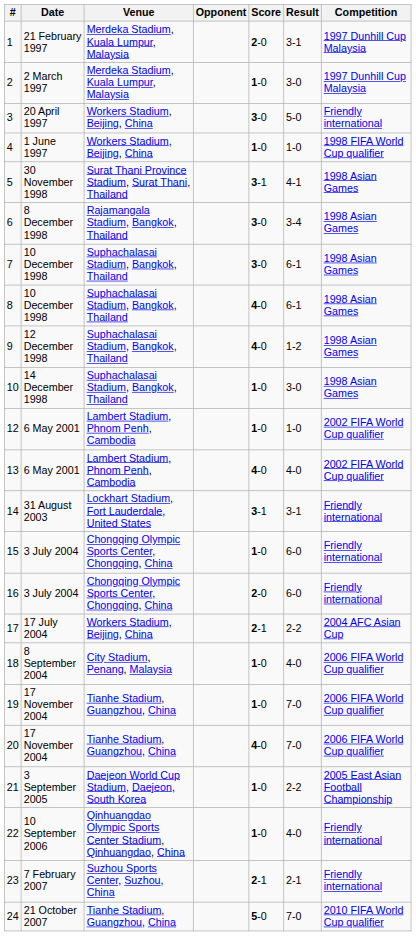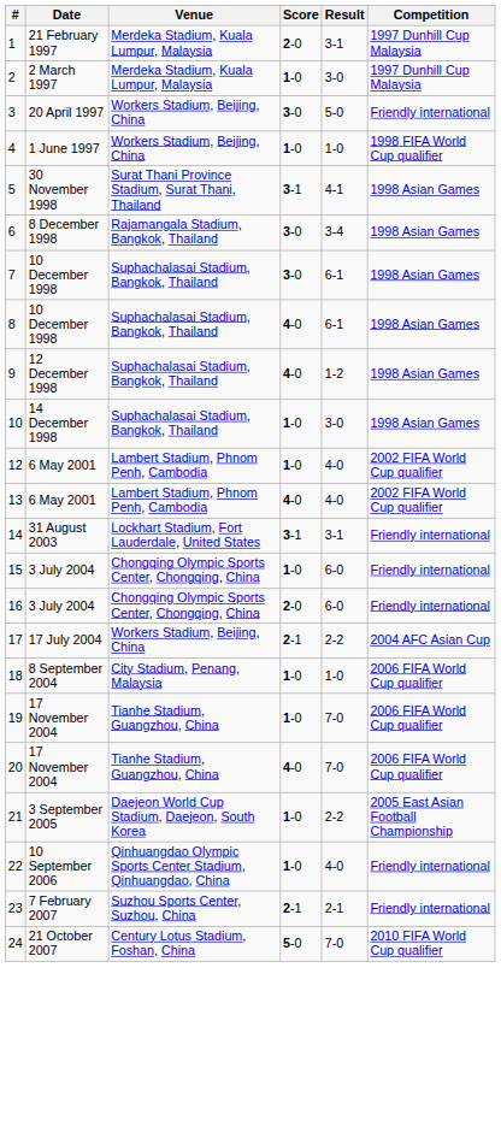 <table class="wikitable" style="text-align: left;">
 <tr>
 <th>#</th>
 <th>Date</th>
 <th>Venue</th>
-<th>Opponent</th>
 <th>Score</th>
 <th>Result</th>
 <th>Competition</th>
 </tr>
 <tr>
 <td>1</td>
 <td>21 February 1997</td>
 <td><a href='#'>Merdeka Stadium</a>, <a href='#'>Kuala Lumpur</a>, <a href='#'>Malaysia</a></td>
-<td></td>
 <td><strong>2</strong>-0</td>
 <td>3-1</td>
 <td><a href='#'>1997 Dunhill Cup Malaysia</a></td>
 </tr>
 <tr>
 <td>2</td>
 <td>2 March 1997</td>
 <td><a href='#'>Merdeka Stadium</a>, <a href='#'>Kuala Lumpur</a>, <a href='#'>Malaysia</a></td>
-<td></td>
 <td><strong>1</strong>-0</td>
 <td>3-0</td>
 <td><a href='#'>1997 Dunhill Cup Malaysia</a></td>
 </tr>
 <tr>
 <td>3</td>
 <td>20 April 1997</td>
 <td><a href='#'>Workers Stadium</a>, <a href='#'>Beijing</a>, <a href='#'>China</a></td>
-<td></td>
 <td><strong>3</strong>-0</td>
 <td>5-0</td>
 <td><a href='#'>Friendly international</a></td>
 </tr>
 <tr>
 <td>4</td>
 <td>1 June 1997</td>
 <td><a href='#'>Workers Stadium</a>, <a href='#'>Beijing</a>, <a href='#'>China</a></td>
-<td></td>
 <td><strong>1</strong>-0</td>
 <td>1-0</td>
 <td><a href='#'>1998 FIFA World Cup qualifier</a></td>
 </tr>
 <tr>
 <td>5</td>
 <td>30 November 1998</td>
 <td><a href='#'>Surat Thani Province Stadium</a>, <a href='#'>Surat Thani</a>, <a href='#'>Thailand</a></td>
-<td></td>
 <td><strong>3</strong>-1</td>
 <td>4-1</td>
 <td><a href='#'>1998 Asian Games</a></td>
 </tr>
 <tr>
 <td>6</td>
 <td>8 December 1998</td>
 <td><a href='#'>Rajamangala Stadium</a>, <a href='#'>Bangkok</a>, <a href='#'>Thailand</a></td>
-<td></td>
 <td><strong>3</strong>-0</td>
 <td>3-4</td>
 <td><a href='#'>1998 Asian Games</a></td>
 </tr>
 <tr>
 <td>7</td>
 <td>10 December 1998</td>
 <td><a href='#'>Suphachalasai Stadium</a>, <a href='#'>Bangkok</a>, <a href='#'>Thailand</a></td>
-<td></td>
 <td><strong>3</strong>-0</td>
 <td>6-1</td>
 <td><a href='#'>1998 Asian Games</a></td>
 </tr>
 <tr>
 <td>8</td>
 <td>10 December 1998</td>
 <td><a href='#'>Suphachalasai Stadium</a>, <a href='#'>Bangkok</a>, <a href='#'>Thailand</a></td>
-<td></td>
 <td><strong>4</strong>-0</td>
 <td>6-1</td>
 <td><a href='#'>1998 Asian Games</a></td>
 </tr>
 <tr>
 <td>9</td>
 <td>12 December 1998</td>
 <td><a href='#'>Suphachalasai Stadium</a>, <a href='#'>Bangkok</a>, <a href='#'>Thailand</a></td>
-<td></td>
 <td><strong>4</strong>-0</td>
 <td>1-2</td>
 <td><a href='#'>1998 Asian Games</a></td>
 </tr>
 <tr>
 <td>10</td>
 <td>14 December 1998</td>
 <td><a href='#'>Suphachalasai Stadium</a>, <a href='#'>Bangkok</a>, <a href='#'>Thailand</a></td>
-<td></td>
 <td><strong>1</strong>-0</td>
 <td>3-0</td>
 <td><a href='#'>1998 Asian Games</a></td>
 </tr>
 <tr>
 <td>12</td>
 <td>6 May 2001</td>
 <td><a href='#'>Lambert Stadium</a>, <a href='#'>Phnom Penh</a>, <a href='#'>Cambodia</a></td>
-<td></td>
 <td><strong>1</strong>-0</td>
-<td>1-0</td>
+<td>4-0</td>
 <td><a href='#'>2002 FIFA World Cup qualifier</a></td>
 </tr>
 <tr>
 <td>13</td>
 <td>6 May 2001</td>
 <td><a href='#'>Lambert Stadium</a>, <a href='#'>Phnom Penh</a>, <a href='#'>Cambodia</a></td>
-<td></td>
 <td><strong>4</strong>-0</td>
 <td>4-0</td>
 <td><a href='#'>2002 FIFA World Cup qualifier</a></td>
 </tr>
 <tr>
 <td>14</td>
 <td>31 August 2003</td>
 <td><a href='#'>Lockhart Stadium</a>, <a href='#'>Fort Lauderdale</a>, <a href='#'>United States</a></td>
-<td></td>
 <td><strong>3</strong>-1</td>
 <td>3-1</td>
 <td><a href='#'>Friendly international</a></td>
 </tr>
 <tr>
 <td>15</td>
 <td>3 July 2004</td>
 <td><a href='#'>Chongqing Olympic Sports Center</a>, <a href='#'>Chongqing</a>, <a href='#'>China</a></td>
-<td></td>
 <td><strong>1</strong>-0</td>
 <td>6-0</td>
 <td><a href='#'>Friendly international</a></td>
 </tr>
 <tr>
 <td>16</td>
 <td>3 July 2004</td>
 <td><a href='#'>Chongqing Olympic Sports Center</a>, <a href='#'>Chongqing</a>, <a href='#'>China</a></td>
-<td></td>
 <td><strong>2</strong>-0</td>
 <td>6-0</td>
 <td><a href='#'>Friendly international</a></td>
 </tr>
 <tr>
 <td>17</td>
 <td>17 July 2004</td>
 <td><a href='#'>Workers Stadium</a>, <a href='#'>Beijing</a>, <a href='#'>China</a></td>
-<td></td>
 <td><strong>2</strong>-1</td>
 <td>2-2</td>
 <td><a href='#'>2004 AFC Asian Cup</a></td>
 </tr>
 <tr>
 <td>18</td>
 <td>8 September 2004</td>
 <td><a href='#'>City Stadium</a>, <a href='#'>Penang</a>, <a href='#'>Malaysia</a></td>
-<td></td>
 <td><strong>1</strong>-0</td>
-<td>4-0</td>
+<td>1-0</td>
 <td><a href='#'>2006 FIFA World Cup qualifier</a></td>
 </tr>
 <tr>
 <td>19</td>
 <td>17 November 2004</td>
 <td><a href='#'>Tianhe Stadium</a>, <a href='#'>Guangzhou</a>, <a href='#'>China</a></td>
-<td></td>
 <td><strong>1</strong>-0</td>
 <td>7-0</td>
 <td><a href='#'>2006 FIFA World Cup qualifier</a></td>
 </tr>
 <tr>
 <td>20</td>
 <td>17 November 2004</td>
 <td><a href='#'>Tianhe Stadium</a>, <a href='#'>Guangzhou</a>, <a href='#'>China</a></td>
-<td></td>
 <td><strong>4</strong>-0</td>
 <td>7-0</td>
 <td><a href='#'>2006 FIFA World Cup qualifier</a></td>
 </tr>
 <tr>
 <td>21</td>
 <td>3 September 2005</td>
 <td><a href='#'>Daejeon World Cup Stadium</a>, <a href='#'>Daejeon</a>, <a href='#'>South Korea</a></td>
-<td></td>
 <td><strong>1</strong>-0</td>
 <td>2-2</td>
 <td><a href='#'>2005 East Asian Football Championship</a></td>
 </tr>
 <tr>
 <td>22</td>
 <td>10 September 2006</td>
 <td><a href='#'>Qinhuangdao Olympic Sports Center Stadium</a>, <a href='#'>Qinhuangdao</a>, <a href='#'>China</a></td>
-<td></td>
 <td><strong>1</strong>-0</td>
 <td>4-0</td>
 <td><a href='#'>Friendly international</a></td>
 </tr>
 <tr>
 <td>23</td>
 <td>7 February 2007</td>
 <td><a href='#'>Suzhou Sports Center</a>, <a href='#'>Suzhou</a>, <a href='#'>China</a></td>
-<td></td>
 <td><strong>2</strong>-1</td>
 <td>2-1</td>
 <td><a href='#'>Friendly international</a></td>
 </tr>
 <tr>
 <td>24</td>
 <td>21 October 2007</td>
-<td><a href='#'>Tianhe Stadium</a>, <a href='#'>Guangzhou</a>, <a href='#'>China</a></td>
-<td></td>
+<td><a href='#'>Century Lotus Stadium</a>, <a href='#'>Foshan</a>, <a href='#'>China</a></td>
 <td><strong>5</strong>-0</td>
 <td>7-0</td>
 <td><a href='#'>2010 FIFA World Cup qualifier</a></td>
 </tr>
 </table>
